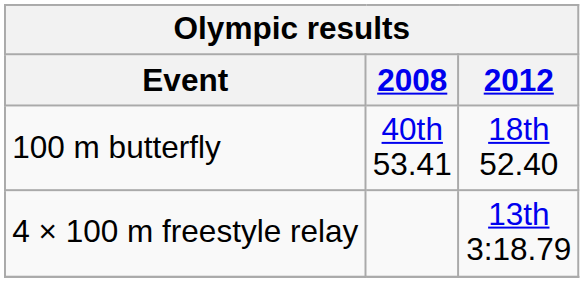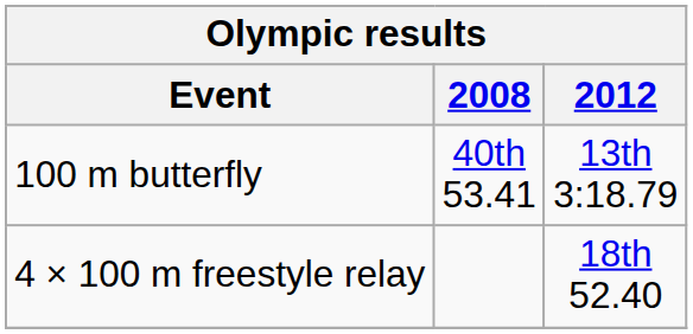 <table class="wikitable" style="text-align: center">
 <tr>
 <th colspan=5>Olympic results</th>
 </tr>
 <tr>
 <th>Event</th>
 <th><a href='#'>2008</a></th>
 <th><a href='#'>2012</a></th>
 </tr>
 <tr>
 <td align=left>100 m butterfly</td>
 <td><a href='#'>40th</a><br>53.41</td>
-<td><a href='#'>18th</a><br>52.40</td>
+<td><a href='#'>13th</a><br>3:18.79</td>
 </tr>
 <tr>
 <td align=left>4 × 100 m freestyle relay</td>
 <td></td>
-<td><a href='#'>13th</a><br>3:18.79</td>
+<td><a href='#'>18th</a><br>52.40</td>
 </tr>
 <tr>
 </tr>
 </table>
